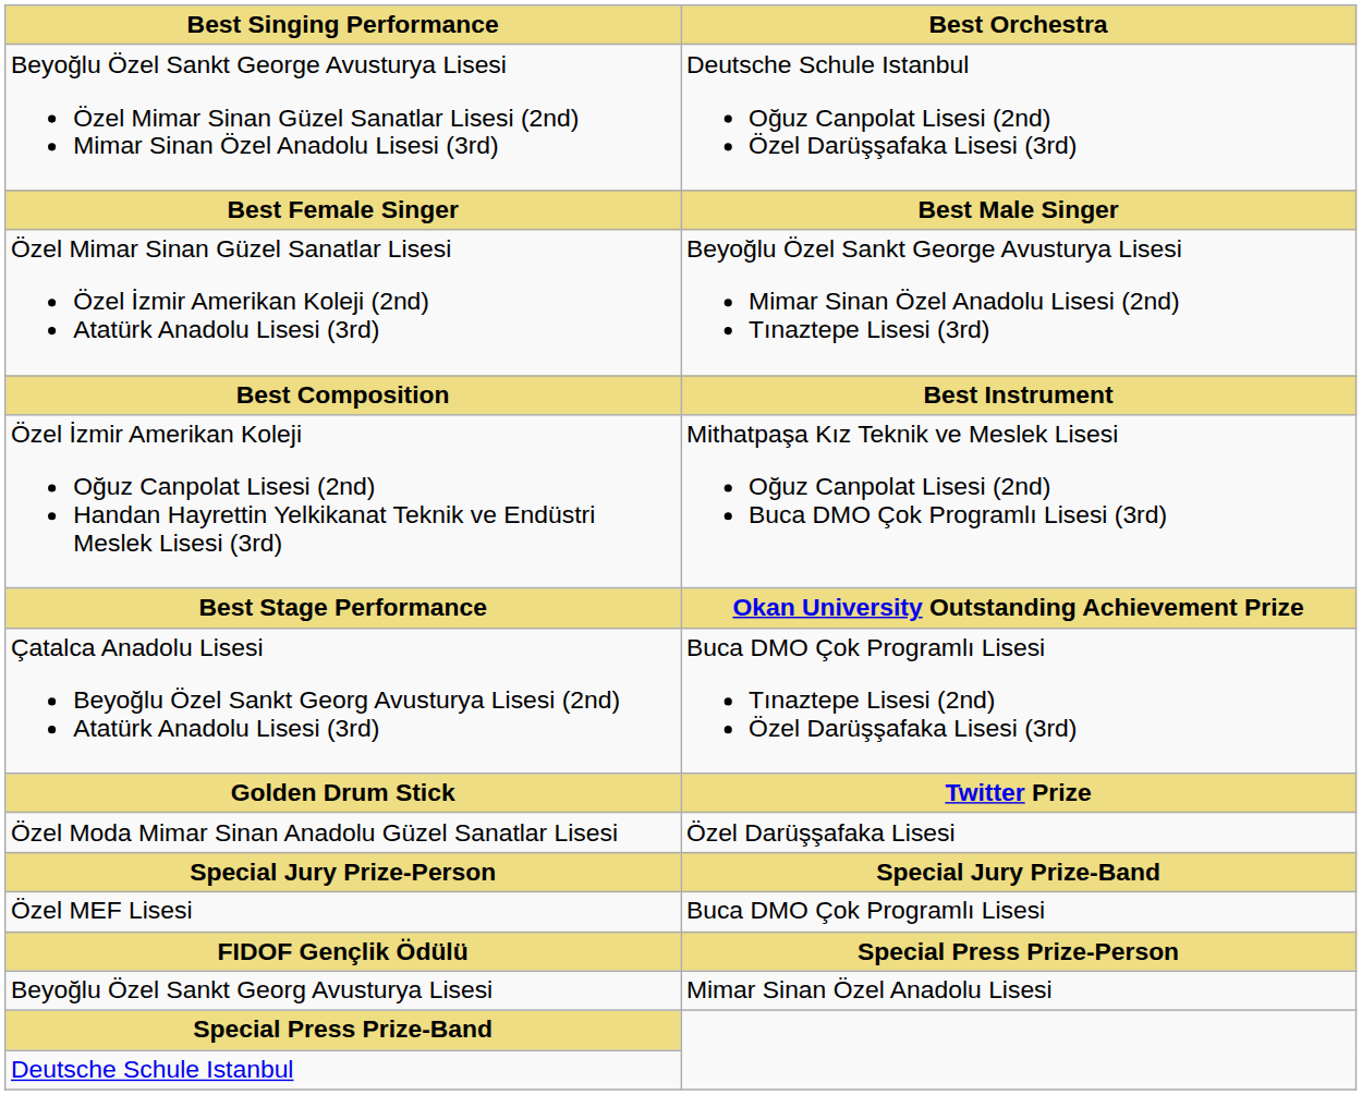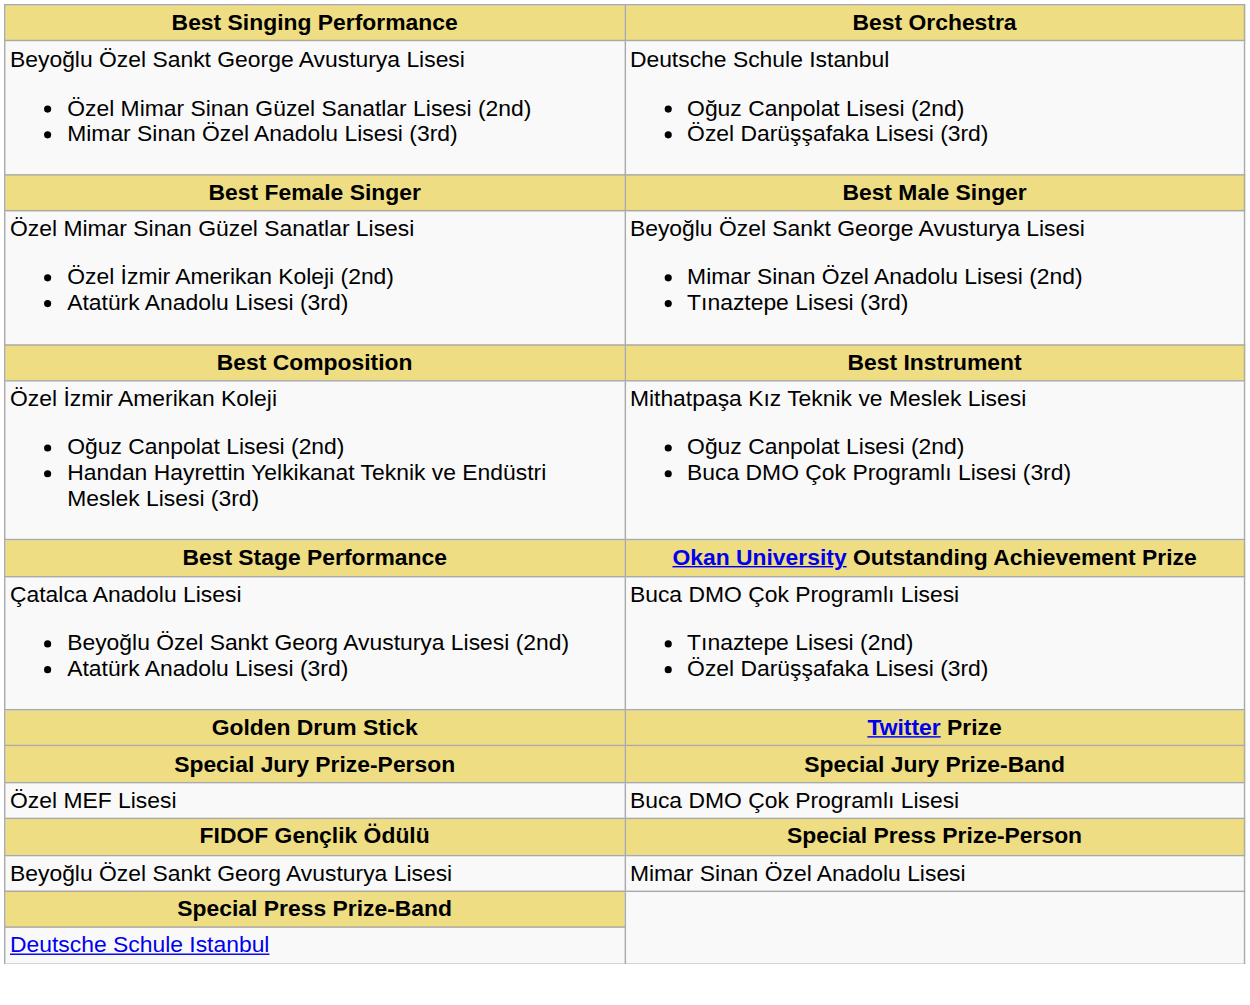 <table class=wikitable>
 <tr>
 <th style="background:#EEDD82; width:50%">Best Singing Performance</th>
 <th style="background:#EEDD82; width:50%">Best Orchestra</th>
 </tr>
 <tr>
 <td valign="top">Beyoğlu Özel Sankt George Avusturya Lisesi<br><ul><li>Özel Mimar Sinan Güzel Sanatlar Lisesi (2nd)</li><li>Mimar Sinan Özel Anadolu Lisesi (3rd)</li></ul></td>
 <td valign="top">Deutsche Schule Istanbul<br><ul><li>Oğuz Canpolat Lisesi (2nd)</li><li>Özel Darüşşafaka Lisesi (3rd)</li></ul></td>
 </tr>
 <tr>
 <th style="background:#EEDD82; width:50%">Best Female Singer</th>
 <th style="background:#EEDD82; width:50%">Best Male Singer</th>
 </tr>
 <tr>
 <td valign="top">Özel Mimar Sinan Güzel Sanatlar Lisesi<br><ul><li>Özel İzmir Amerikan Koleji (2nd)</li><li>Atatürk Anadolu Lisesi (3rd)</li></ul></td>
 <td valign="top">Beyoğlu Özel Sankt George Avusturya Lisesi<br><ul><li>Mimar Sinan Özel Anadolu Lisesi (2nd)</li><li>Tınaztepe Lisesi (3rd)</li></ul></td>
 </tr>
 <tr>
 <th style="background:#EEDD82; width:50%">Best Composition</th>
 <th style="background:#EEDD82; width:50%">Best Instrument</th>
 </tr>
 <tr>
 <td valign="top">Özel İzmir Amerikan Koleji<br><ul><li>Oğuz Canpolat Lisesi (2nd)</li><li>Handan Hayrettin Yelkikanat Teknik ve Endüstri Meslek Lisesi (3rd)</li></ul></td>
 <td valign="top">Mithatpaşa Kız Teknik ve Meslek Lisesi<br><ul><li>Oğuz Canpolat Lisesi (2nd)</li><li>Buca DMO Çok Programlı Lisesi (3rd)</li></ul></td>
 </tr>
 <tr>
 <th style="background:#EEDD82; width:50%">Best Stage Performance</th>
 <th style="background:#EEDD82; width:50%"><a href='#'>Okan University</a> Outstanding Achievement Prize</th>
 </tr>
 <tr>
 <td valign="top">Çatalca Anadolu Lisesi<br><ul><li>Beyoğlu Özel Sankt Georg Avusturya Lisesi (2nd)</li><li>Atatürk Anadolu Lisesi (3rd)</li></ul></td>
 <td valign="top">Buca DMO Çok Programlı Lisesi<br><ul><li>Tınaztepe Lisesi (2nd)</li><li>Özel Darüşşafaka Lisesi (3rd)</li></ul></td>
 </tr>
 <tr>
 <th style="background:#EEDD82; width:50%">Golden Drum Stick</th>
 <th style="background:#EEDD82; width:50%"><a href='#'>Twitter</a> Prize</th>
 </tr>
 <tr>
-<td valign="top">Özel Moda Mimar Sinan Anadolu Güzel Sanatlar Lisesi</td>
-<td valign="top">Özel Darüşşafaka Lisesi</td>
-</tr>
-<tr>
 <th style="background:#EEDD82; width:50%">Special Jury Prize-Person</th>
 <th style="background:#EEDD82; width:50%">Special Jury Prize-Band</th>
 </tr>
 <tr>
 <td valign="top">Özel MEF Lisesi</td>
 <td valign="top">Buca DMO Çok Programlı Lisesi</td>
 </tr>
 <tr>
 <th style="background:#EEDD82; width:50%">FIDOF Gençlik Ödülü</th>
 <th style="background:#EEDD82; width:50%">Special Press Prize-Person</th>
 </tr>
 <tr>
 <td valign="top">Beyoğlu Özel Sankt Georg Avusturya Lisesi</td>
 <td valign="top">Mimar Sinan Özel Anadolu Lisesi</td>
 </tr>
 <tr>
 <th style="background:#EEDD82; width:50%">Special Press Prize-Band</th>
 </tr>
 <tr>
 <td valign="top"><a href='#'>Deutsche Schule Istanbul</a></td>
 </tr>
 </table>
